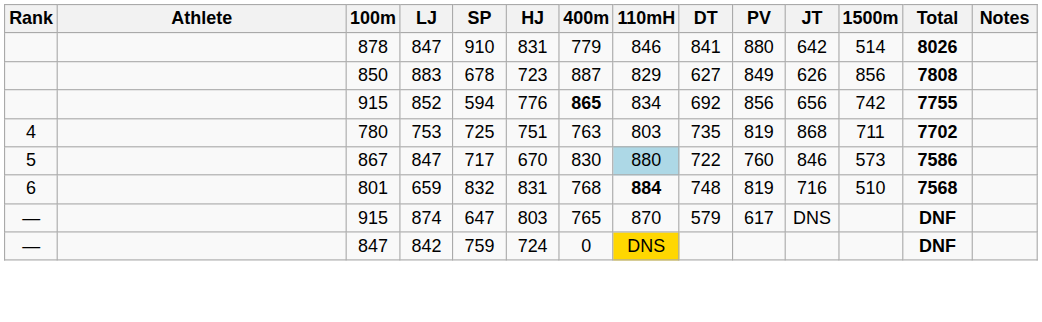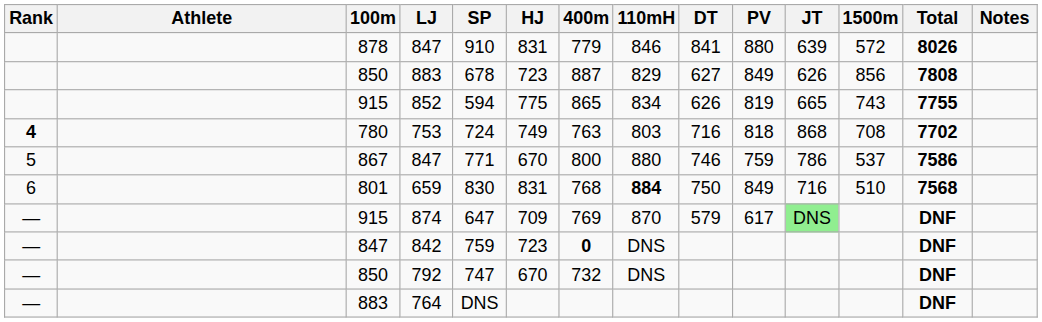 <table class=wikitable style="text-align:center">
 <tr>
 <th width=40>Rank</th>
 <th width=250>Athlete</th>
 <th width=40>100m</th>
 <th width=40>LJ</th>
 <th width=40>SP</th>
 <th width=40>HJ</th>
 <th width=40>400m</th>
 <th width=40>110mH</th>
 <th width=40>DT</th>
 <th width=40>PV</th>
 <th width=40>JT</th>
 <th width=40>1500m</th>
 <th width=55>Total</th>
 <th width=50>Notes</th>
 </tr>
 <tr>
 <td></td>
 <td align=left></td>
 <td>878</td>
 <td>847</td>
 <td>910</td>
 <td>831</td>
 <td>779</td>
 <td>846</td>
 <td>841</td>
 <td>880</td>
-<td>642</td>
-<td>514</td>
+<td>639</td>
+<td>572</td>
 <td><strong>8026</strong></td>
 <td></td>
 </tr>
 <tr>
 <td></td>
 <td align=left></td>
 <td>850</td>
 <td>883</td>
 <td>678</td>
 <td>723</td>
 <td>887</td>
 <td>829</td>
 <td>627</td>
 <td>849</td>
 <td>626</td>
 <td>856</td>
 <td><strong>7808</strong></td>
 <td></td>
 </tr>
 <tr>
 <td></td>
 <td align=left></td>
 <td>915</td>
 <td>852</td>
 <td>594</td>
-<td>776</td>
-<td><strong>865</strong></td>
+<td>775</td>
+<td>865</td>
 <td>834</td>
-<td>692</td>
-<td>856</td>
-<td>656</td>
-<td>742</td>
+<td>626</td>
+<td>819</td>
+<td>665</td>
+<td>743</td>
 <td><strong>7755</strong></td>
 <td></td>
 </tr>
 <tr>
-<td>4</td>
+<td><strong>4</strong></td>
 <td align=left></td>
 <td>780</td>
 <td>753</td>
-<td>725</td>
-<td>751</td>
+<td>724</td>
+<td>749</td>
 <td>763</td>
 <td>803</td>
-<td>735</td>
-<td>819</td>
+<td>716</td>
+<td>818</td>
 <td>868</td>
-<td>711</td>
+<td>708</td>
 <td><strong>7702</strong></td>
 <td></td>
 </tr>
 <tr>
 <td>5</td>
 <td align=left></td>
 <td>867</td>
 <td>847</td>
-<td>717</td>
+<td>771</td>
 <td>670</td>
-<td>830</td>
-<td style="background: lightblue;">880</td>
-<td>722</td>
-<td>760</td>
-<td>846</td>
-<td>573</td>
+<td>800</td>
+<td>880</td>
+<td>746</td>
+<td>759</td>
+<td>786</td>
+<td>537</td>
 <td><strong>7586</strong></td>
 <td></td>
 </tr>
 <tr>
 <td>6</td>
 <td align=left></td>
 <td>801</td>
 <td>659</td>
-<td>832</td>
+<td>830</td>
 <td>831</td>
 <td>768</td>
 <td><strong>884</strong></td>
-<td>748</td>
-<td>819</td>
+<td>750</td>
+<td>849</td>
 <td>716</td>
 <td>510</td>
 <td><strong>7568</strong></td>
 <td></td>
 </tr>
 <tr>
 <td>—</td>
 <td align=left></td>
 <td>915</td>
 <td>874</td>
 <td>647</td>
-<td>803</td>
-<td>765</td>
+<td>709</td>
+<td>769</td>
 <td>870</td>
 <td>579</td>
 <td>617</td>
-<td>DNS</td>
+<td style="background: lightgreen;">DNS</td>
 <td></td>
 <td><strong>DNF</strong></td>
 <td></td>
 </tr>
 <tr>
 <td>—</td>
 <td align=left></td>
 <td>847</td>
 <td>842</td>
 <td>759</td>
-<td>724</td>
-<td>0</td>
-<td style="background: gold;">DNS</td>
+<td>723</td>
+<td><strong>0</strong></td>
+<td>DNS</td>
+<td></td>
+<td></td>
+<td></td>
+<td></td>
+<td><strong>DNF</strong></td>
+<td></td>
+</tr>
+<tr>
+<td>—</td>
+<td align=left></td>
+<td>850</td>
+<td>792</td>
+<td>747</td>
+<td>670</td>
+<td>732</td>
+<td>DNS</td>
+<td></td>
+<td></td>
+<td></td>
+<td></td>
+<td><strong>DNF</strong></td>
+<td></td>
+</tr>
+<tr>
+<td>—</td>
+<td align=left></td>
+<td>883</td>
+<td>764</td>
+<td>DNS</td>
+<td></td>
+<td></td>
+<td></td>
 <td></td>
 <td></td>
 <td></td>
 <td></td>
 <td><strong>DNF</strong></td>
 <td></td>
 </tr>
 </table>
